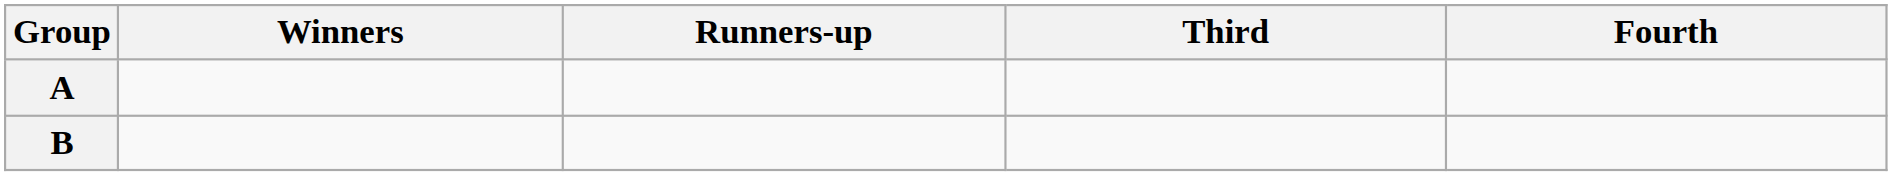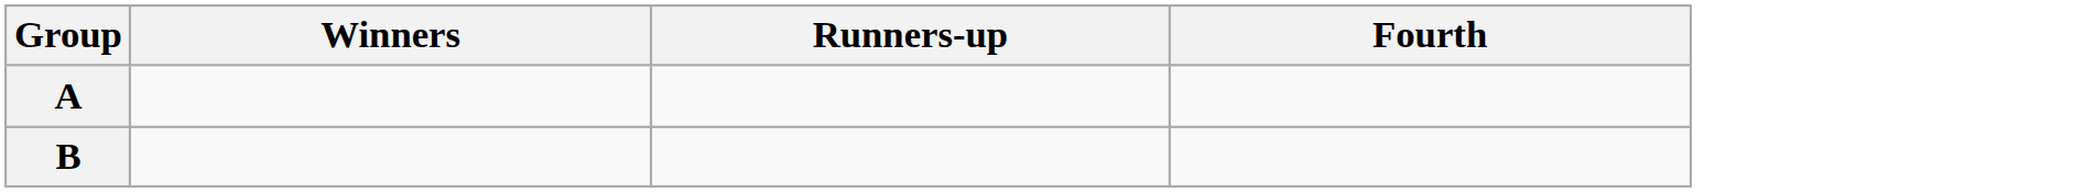 <table class="wikitable">
 <tr>
 <th>Group</th>
 <th width=210>Winners</th>
 <th width=210>Runners-up</th>
-<th width=210>Third</th>
 <th width=210>Fourth</th>
 </tr>
 <tr>
 <th>A</th>
-<td></td>
 <td></td>
 <td></td>
 <td></td>
 </tr>
 <tr>
 <th>B</th>
 <td></td>
 <td></td>
 <td></td>
-<td></td>
 </tr>
 </table>
